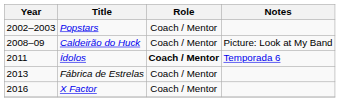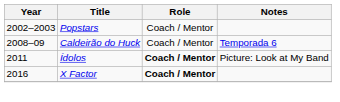 <table class="wikitable sortable">
 <tr>
 <th>Year</th>
 <th>Title</th>
 <th>Role</th>
 <th class="unsortable">Notes</th>
 </tr>
 <tr>
 <td>2002–2003</td>
 <td><em><a href='#'>Popstars</a></em></td>
 <td align="center">Coach / Mentor</td>
 <td></td>
 </tr>
 <tr>
 <td>2008–09</td>
 <td><em><a href='#'>Caldeirão do Huck</a></em></td>
 <td align="center">Coach / Mentor</td>
-<td>Picture: Look at My Band</td>
+<td><a href='#'>Temporada 6</a></td>
 </tr>
 <tr>
 <td>2011</td>
 <td><em><a href='#'>Ídolos</a></em></td>
 <td align="center"><strong>Coach / Mentor</strong></td>
-<td><a href='#'>Temporada 6</a></td>
-</tr>
-<tr>
-<td>2013</td>
-<td><em>Fábrica de Estrelas</em></td>
-<td align="center">Coach / Mentor</td>
-<td></td>
+<td>Picture: Look at My Band</td>
 </tr>
 <tr>
 <td>2016</td>
 <td><em><a href='#'>X Factor</a></em></td>
-<td align="center">Coach / Mentor</td>
+<td align="center"><strong>Coach / Mentor</strong></td>
 <td></td>
 </tr>
 <tr>
 </tr>
 </table>
